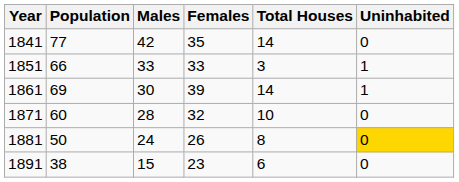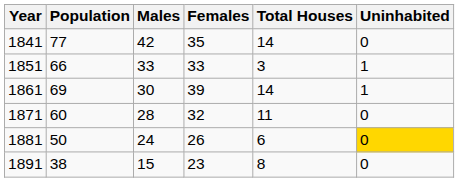 <table class="wikitable">
 <tr>
 <th>Year</th>
 <th>Population</th>
 <th>Males</th>
 <th>Females</th>
 <th>Total Houses</th>
 <th>Uninhabited</th>
 </tr>
 <tr>
 <td>1841</td>
 <td>77</td>
 <td>42</td>
 <td>35</td>
 <td>14</td>
 <td>0</td>
 </tr>
 <tr>
 <td>1851</td>
 <td>66</td>
 <td>33</td>
 <td>33</td>
 <td>3</td>
 <td>1</td>
 </tr>
 <tr>
 <td>1861</td>
 <td>69</td>
 <td>30</td>
 <td>39</td>
 <td>14</td>
 <td>1</td>
 </tr>
 <tr>
 <td>1871</td>
 <td>60</td>
 <td>28</td>
 <td>32</td>
-<td>10</td>
+<td>11</td>
 <td>0</td>
 </tr>
 <tr>
 <td>1881</td>
 <td>50</td>
 <td>24</td>
 <td>26</td>
-<td>8</td>
+<td>6</td>
 <td style="background: gold;">0</td>
 </tr>
 <tr>
 <td>1891</td>
 <td>38</td>
 <td>15</td>
 <td>23</td>
-<td>6</td>
+<td>8</td>
 <td>0</td>
 </tr>
 </table>
